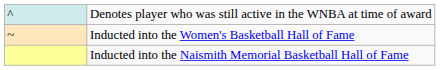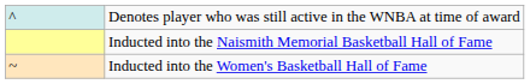 <table class="wikitable">
 <tr>
 <td style="background-color:#cfecec; border:1px solid #aaaaaa; width:6em">^</td>
 <td>Denotes player who was still active in the WNBA at time of award</td>
 </tr>
 <tr>
+<td style="background-color:#ff9; border:1px solid #aaaaaa; width:6em"></td>
+<td>Inducted into the <a href='#'>Naismith Memorial Basketball Hall of Fame</a></td>
+</tr>
+<tr>
 <td style="background-color:#ffe6bd; border:1px solid #aaaaaa; width:6em">~</td>
 <td>Inducted into the <a href='#'>Women's Basketball Hall of Fame</a></td>
 </tr>
-<tr>
-<td style="background-color:#ff9; border:1px solid #aaaaaa; width:6em"></td>
-<td>Inducted into the <a href='#'>Naismith Memorial Basketball Hall of Fame</a></td>
-</tr>
 </table>
